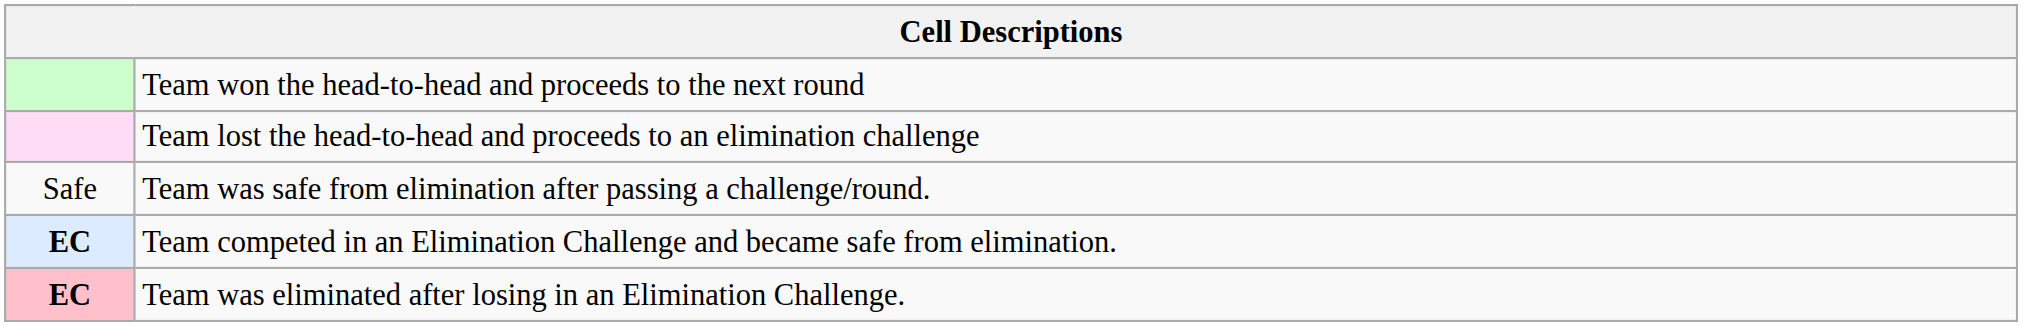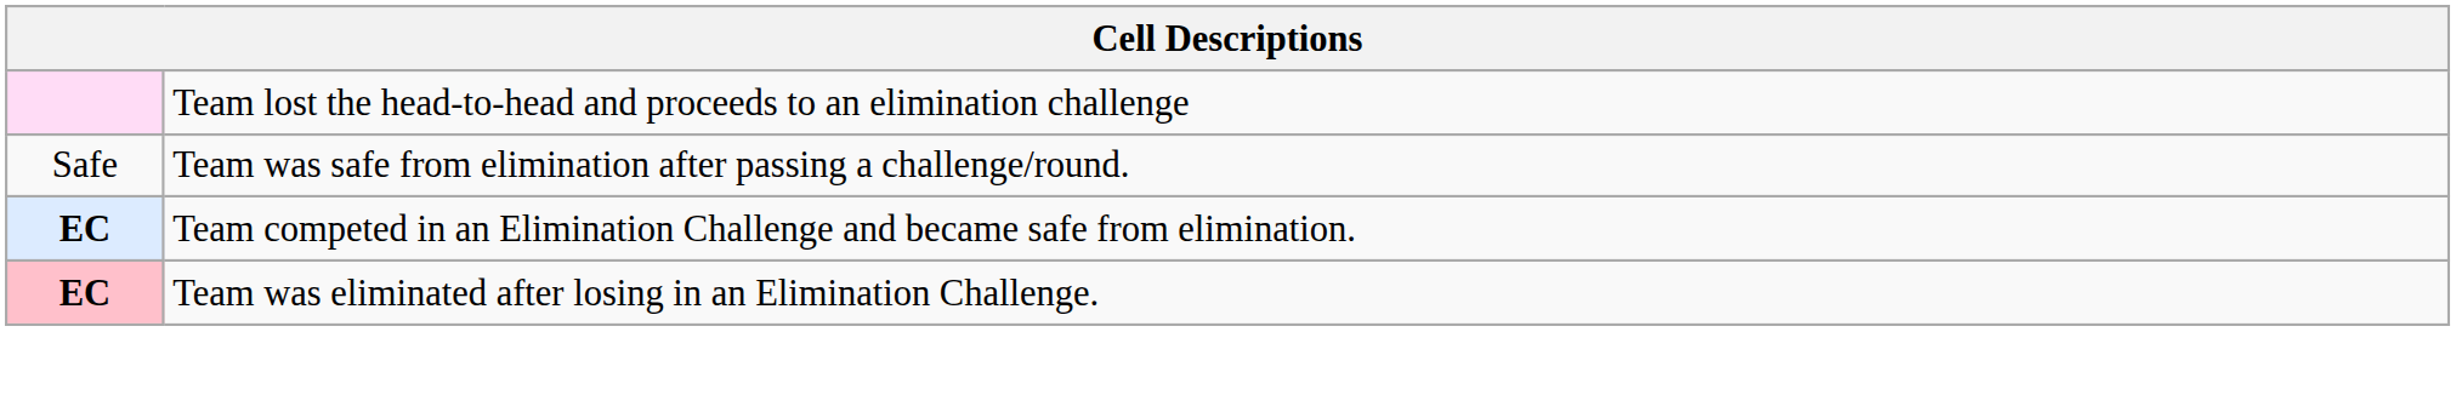 <table class="wikitable" style="margin: auto; text-align: left; font-size: 90%; line-height:18px; width:60%">
 <tr>
 <th colspan="2">Cell Descriptions</th>
-</tr>
-<tr>
-<td style="background:#cfc; text-align:center"></td>
-<td>Team won the head-to-head and proceeds to the next round</td>
 </tr>
 <tr>
 <td style="background:#ffdcf6; text-align:center"></td>
 <td>Team lost the head-to-head and proceeds to an elimination challenge</td>
 </tr>
 <tr>
 <td style="text-align:center">Safe</td>
 <td>Team was safe from elimination after passing a challenge/round.</td>
 </tr>
 <tr>
 <td style="text-align:center; background:#DCEBFF;"><strong>EC</strong></td>
 <td>Team competed in an Elimination Challenge and became safe from elimination.</td>
 </tr>
 <tr>
 <td style="text-align:center; background:pink;"><strong>EC</strong></td>
 <td>Team was eliminated after losing in an Elimination Challenge.</td>
 </tr>
 </table>
